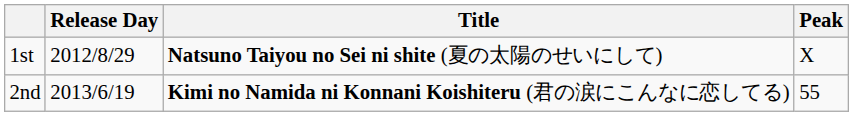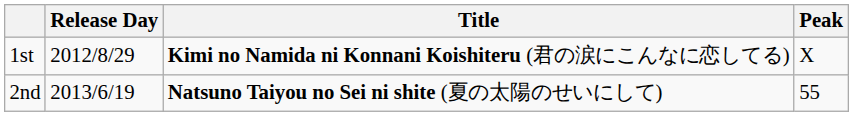 <table class="wikitable">
 <tr>
 <th></th>
 <th>Release Day</th>
 <th>Title</th>
 <th>Peak</th>
 </tr>
 <tr>
 <td>1st</td>
 <td>2012/8/29</td>
-<td><strong>Natsuno Taiyou no Sei ni shite</strong> (夏の太陽のせいにして)</td>
+<td><strong>Kimi no Namida ni Konnani Koishiteru</strong> (君の涙にこんなに恋してる)</td>
 <td>X</td>
 </tr>
 <tr>
 <td>2nd</td>
 <td>2013/6/19</td>
-<td><strong>Kimi no Namida ni Konnani Koishiteru</strong> (君の涙にこんなに恋してる)</td>
+<td><strong>Natsuno Taiyou no Sei ni shite</strong> (夏の太陽のせいにして)</td>
 <td>55</td>
 </tr>
 </table>
